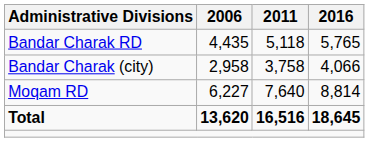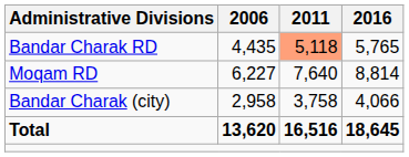 <table class="wikitable">
 <tr>
 <th>Administrative Divisions</th>
 <th>2006</th>
 <th>2011</th>
 <th>2016</th>
 </tr>
 <tr>
 <td><a href='#'>Bandar Charak RD</a></td>
 <td style="text-align: right;">4,435</td>
-<td style="text-align: right;">5,118</td>
+<td style="background: lightsalmon; text-align: right;">5,118</td>
 <td style="text-align: right;">5,765</td>
+</tr>
+<tr>
+<td><a href='#'>Moqam RD</a></td>
+<td style="text-align: right;">6,227</td>
+<td style="text-align: right;">7,640</td>
+<td style="text-align: right;">8,814</td>
 </tr>
 <tr>
 <td><a href='#'>Bandar Charak</a> (city)</td>
 <td style="text-align: right;">2,958</td>
 <td style="text-align: right;">3,758</td>
 <td style="text-align: right;">4,066</td>
-</tr>
-<tr>
-<td><a href='#'>Moqam RD</a></td>
-<td style="text-align: right;">6,227</td>
-<td style="text-align: right;">7,640</td>
-<td style="text-align: right;">8,814</td>
 </tr>
 <tr>
 <td><strong>Total</strong></td>
 <td style="text-align: right;"><strong>13,620</strong></td>
 <td style="text-align: right;"><strong>16,516</strong></td>
 <td style="text-align: right;"><strong>18,645</strong></td>
 </tr>
 <tr>
 <td colspan=4></td>
 </tr>
 </table>
